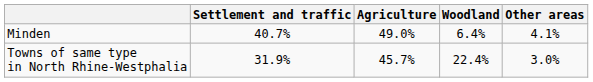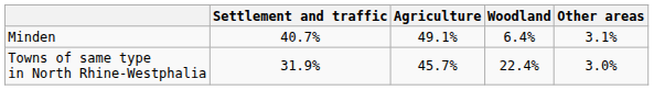 <table class="wikitable" style="text-align:center;">
 <tr>
 <th></th>
 <th>Settlement and traffic</th>
 <th>Agriculture</th>
 <th>Woodland</th>
 <th>Other areas</th>
 </tr>
 <tr>
 <td style="text-align:left;">Minden</td>
 <td>40.7%</td>
-<td>49.0%</td>
+<td>49.1%</td>
 <td>6.4%</td>
-<td>4.1%</td>
+<td>3.1%</td>
 </tr>
 <tr>
 <td style="text-align:left;">Towns of same type<br>in North Rhine-Westphalia</td>
 <td>31.9%</td>
 <td>45.7%</td>
 <td>22.4%</td>
 <td>3.0%</td>
 </tr>
 </table>
